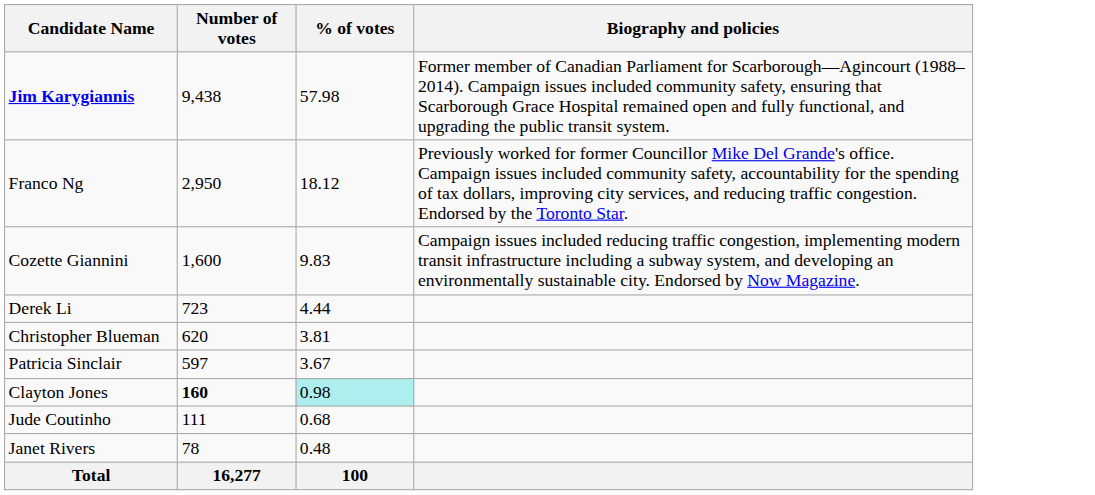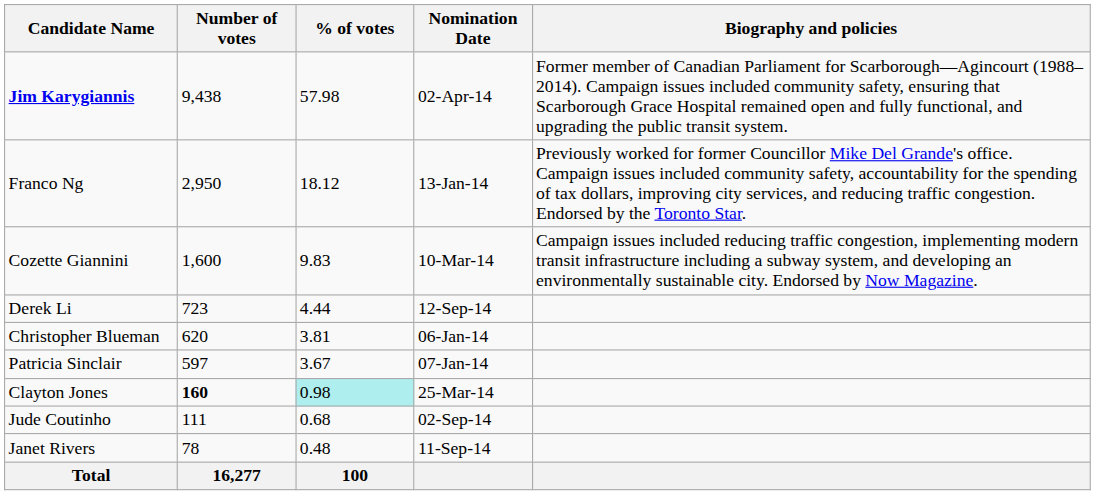 <table class="wikitable">
 <tr>
 <th scope="col" style="width: 150px;">Candidate Name</th>
 <th scope="col" style="width: 100px;">Number of votes</th>
 <th scope="col" style="width: 100px;">% of votes</th>
+<th scope="col" style="width: 100px;">Nomination Date</th>
 <th scope="col" style="width: 500px;">Biography and policies</th>
 </tr>
 <tr>
 <td><strong><a href='#'>Jim Karygiannis</a></strong></td>
 <td>9,438</td>
 <td>57.98</td>
+<td>02-Apr-14</td>
 <td>Former member of Canadian Parliament for Scarborough—Agincourt (1988–2014). Campaign issues included community safety, ensuring that Scarborough Grace Hospital remained open and fully functional, and upgrading the public transit system.</td>
 </tr>
 <tr>
 <td>Franco Ng</td>
 <td>2,950</td>
 <td>18.12</td>
+<td>13-Jan-14</td>
 <td>Previously worked for former Councillor <a href='#'>Mike Del Grande</a>'s office. Campaign issues included community safety, accountability for the spending of tax dollars, improving city services, and reducing traffic congestion. Endorsed by the <a href='#'>Toronto Star</a>.</td>
 </tr>
 <tr>
 <td>Cozette Giannini</td>
 <td>1,600</td>
 <td>9.83</td>
+<td>10-Mar-14</td>
 <td>Campaign issues included reducing traffic congestion, implementing modern transit infrastructure including a subway system, and developing an environmentally sustainable city. Endorsed by <a href='#'>Now Magazine</a>.</td>
 </tr>
 <tr>
 <td>Derek Li</td>
 <td>723</td>
 <td>4.44</td>
+<td>12-Sep-14</td>
 <td></td>
 </tr>
 <tr>
 <td>Christopher Blueman</td>
 <td>620</td>
 <td>3.81</td>
+<td>06-Jan-14</td>
 <td></td>
 </tr>
 <tr>
 <td>Patricia Sinclair</td>
 <td>597</td>
 <td>3.67</td>
+<td>07-Jan-14</td>
 <td></td>
 </tr>
 <tr>
 <td>Clayton Jones</td>
 <td><strong>160</strong></td>
 <td style="background: paleturquoise;">0.98</td>
+<td>25-Mar-14</td>
 <td></td>
 </tr>
 <tr>
 <td>Jude Coutinho</td>
 <td>111</td>
 <td>0.68</td>
+<td>02-Sep-14</td>
 <td></td>
 </tr>
 <tr>
 <td>Janet Rivers</td>
 <td>78</td>
 <td>0.48</td>
+<td>11-Sep-14</td>
 <td></td>
 </tr>
 <tr>
 <th>Total</th>
 <th>16,277</th>
 <th>100</th>
 <th></th>
+<th></th>
 </tr>
 </table>
